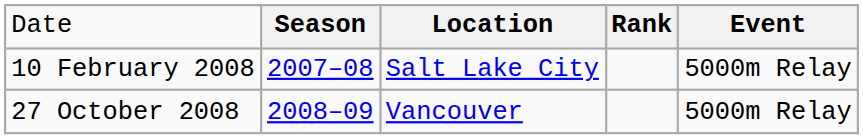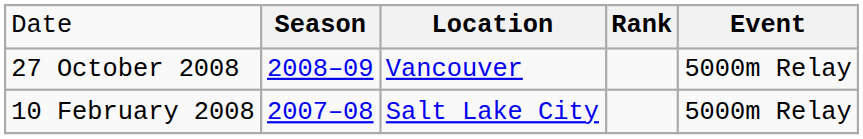 <table class="wikitable sortable" style="font-size:90%" style="text-align:center">
 <tr>
 <td>Date</td>
 <th>Season</th>
 <th>Location</th>
 <th>Rank</th>
 <th>Event</th>
 </tr>
 <tr>
+<td>27 October 2008</td>
+<td><a href='#'>2008–09</a></td>
+<td><a href='#'>Vancouver</a></td>
+<td></td>
+<td>5000m Relay</td>
+</tr>
+<tr>
 <td>10 February 2008</td>
 <td><a href='#'>2007–08</a></td>
 <td><a href='#'>Salt Lake City</a></td>
 <td></td>
 <td>5000m Relay</td>
 </tr>
-<tr>
-<td>27 October 2008</td>
-<td><a href='#'>2008–09</a></td>
-<td><a href='#'>Vancouver</a></td>
-<td></td>
-<td>5000m Relay</td>
-</tr>
 </table>
